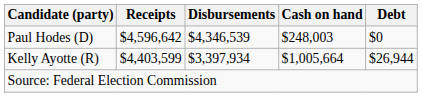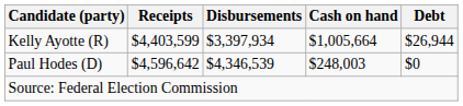 <table class="wikitable sortable">
 <tr>
 <th>Candidate (party)</th>
 <th>Receipts</th>
 <th>Disbursements</th>
 <th>Cash on hand</th>
 <th>Debt</th>
 </tr>
 <tr>
+<td>Kelly Ayotte (R)</td>
+<td>$4,403,599</td>
+<td>$3,397,934</td>
+<td>$1,005,664</td>
+<td>$26,944</td>
+</tr>
+<tr>
 <td>Paul Hodes (D)</td>
 <td>$4,596,642</td>
 <td>$4,346,539</td>
 <td>$248,003</td>
 <td>$0</td>
 </tr>
 <tr>
-<td>Kelly Ayotte (R)</td>
-<td>$4,403,599</td>
-<td>$3,397,934</td>
-<td>$1,005,664</td>
-<td>$26,944</td>
-</tr>
-<tr>
 <td colspan=5>Source: Federal Election Commission</td>
 </tr>
 </table>
